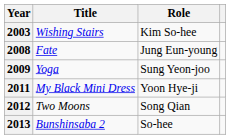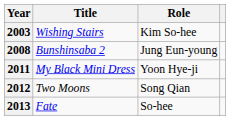 <table class="wikitable plainrowheaders sortable">
 <tr>
 <th scope="col">Year</th>
 <th scope="col">Title</th>
 <th scope="col">Role</th>
 <th scope="col" class="unsortable"></th>
 </tr>
 <tr>
 <th scope="row">2003</th>
 <td><em><a href='#'>Wishing Stairs</a></em></td>
 <td>Kim So-hee</td>
 <td style="text-align:center"></td>
 </tr>
 <tr>
 <th scope="row">2008</th>
-<td><em><a href='#'>Fate</a></em></td>
+<td><em><a href='#'>Bunshinsaba 2</a></em></td>
 <td>Jung Eun-young</td>
-<td style="text-align:center"></td>
-</tr>
-<tr>
-<th scope="row">2009</th>
-<td><em><a href='#'>Yoga</a></em></td>
-<td>Sung Yeon-joo</td>
 <td style="text-align:center"></td>
 </tr>
 <tr>
 <th scope="row">2011</th>
 <td><em><a href='#'>My Black Mini Dress</a></em></td>
 <td>Yoon Hye-ji</td>
 <td style="text-align:center"></td>
 </tr>
 <tr>
 <th scope="row">2012</th>
 <td><em>Two Moons</em></td>
 <td>Song Qian</td>
 <td style="text-align:center"></td>
 </tr>
 <tr>
 <th scope="row">2013</th>
-<td><em><a href='#'>Bunshinsaba 2</a></em></td>
+<td><em><a href='#'>Fate</a></em></td>
 <td>So-hee</td>
 <td style="text-align:center"></td>
 </tr>
 </table>
